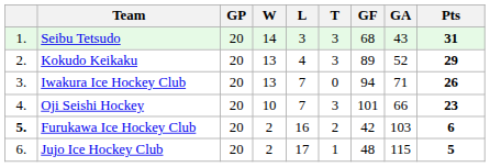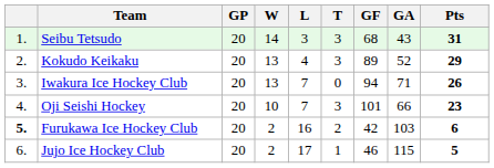 <table class="wikitable">
 <tr>
 <th width="30"></th>
 <th width="200">Team</th>
 <th width="30">GP</th>
 <th width="30">W</th>
 <th width="30">L</th>
 <th width="30">T</th>
 <th width="30">GF</th>
 <th width="30">GA</th>
 <th width="70">Pts</th>
 </tr>
 <tr bgcolor="#e6fae6" align="center">
 <td>1.</td>
 <td align="left"><a href='#'>Seibu Tetsudo</a></td>
 <td>20</td>
 <td>14</td>
 <td>3</td>
 <td>3</td>
 <td>68</td>
 <td>43</td>
 <td><strong>31</strong></td>
 </tr>
 <tr bgcolor="#FFFFFF" align="center">
 <td>2.</td>
 <td align="left"><a href='#'>Kokudo Keikaku</a></td>
 <td>20</td>
 <td>13</td>
 <td>4</td>
 <td>3</td>
 <td>89</td>
 <td>52</td>
 <td><strong>29</strong></td>
 </tr>
 <tr bgcolor="#FFFFFF" align="center">
 <td>3.</td>
 <td align="left"><a href='#'>Iwakura Ice Hockey Club</a></td>
 <td>20</td>
 <td>13</td>
 <td>7</td>
 <td>0</td>
 <td>94</td>
 <td>71</td>
 <td><strong>26</strong></td>
 </tr>
 <tr bgcolor="#FFFFFF" align="center">
 <td>4.</td>
 <td align="left"><a href='#'>Oji Seishi Hockey</a></td>
 <td>20</td>
 <td>10</td>
 <td>7</td>
 <td>3</td>
 <td>101</td>
 <td>66</td>
 <td><strong>23</strong></td>
 </tr>
 <tr bgcolor="#FFFFFF" align="center">
 <td><strong>5.</strong></td>
 <td align="left"><a href='#'>Furukawa Ice Hockey Club</a></td>
 <td>20</td>
 <td>2</td>
 <td>16</td>
 <td>2</td>
 <td>42</td>
 <td>103</td>
 <td><strong>6</strong></td>
 </tr>
 <tr bgcolor="#FFFFFF" align="center">
 <td>6.</td>
 <td align="left"><a href='#'>Jujo Ice Hockey Club</a></td>
 <td>20</td>
 <td>2</td>
 <td>17</td>
 <td>1</td>
-<td>48</td>
+<td>46</td>
 <td>115</td>
 <td><strong>5</strong></td>
 </tr>
 </table>
